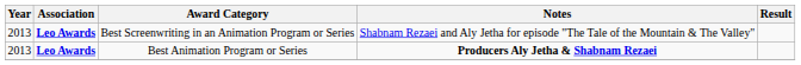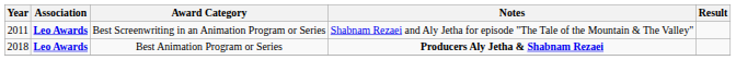 <table class="wikitable" border="1" style="text-align: center">
 <tr>
 <th><strong>Year</strong></th>
 <th><strong>Association</strong></th>
 <th><strong>Award Category</strong></th>
 <th><strong>Notes</strong></th>
 <th><strong>Result</strong></th>
 </tr>
 <tr>
-<td>2013</td>
+<td>2011</td>
 <td><strong><a href='#'>Leo Awards</a></strong></td>
 <td>Best Screenwriting in an Animation Program or Series</td>
 <td><a href='#'>Shabnam Rezaei</a> and Aly Jetha for episode "The Tale of the Mountain & The Valley"</td>
 <td></td>
 </tr>
 <tr>
-<td>2013</td>
+<td>2018</td>
 <td><strong><a href='#'>Leo Awards</a></strong></td>
 <td>Best Animation Program or Series</td>
 <td><strong>Producers Aly Jetha & <a href='#'>Shabnam Rezaei</a></strong></td>
 <td></td>
 </tr>
 <tr>
 </tr>
 </table>
